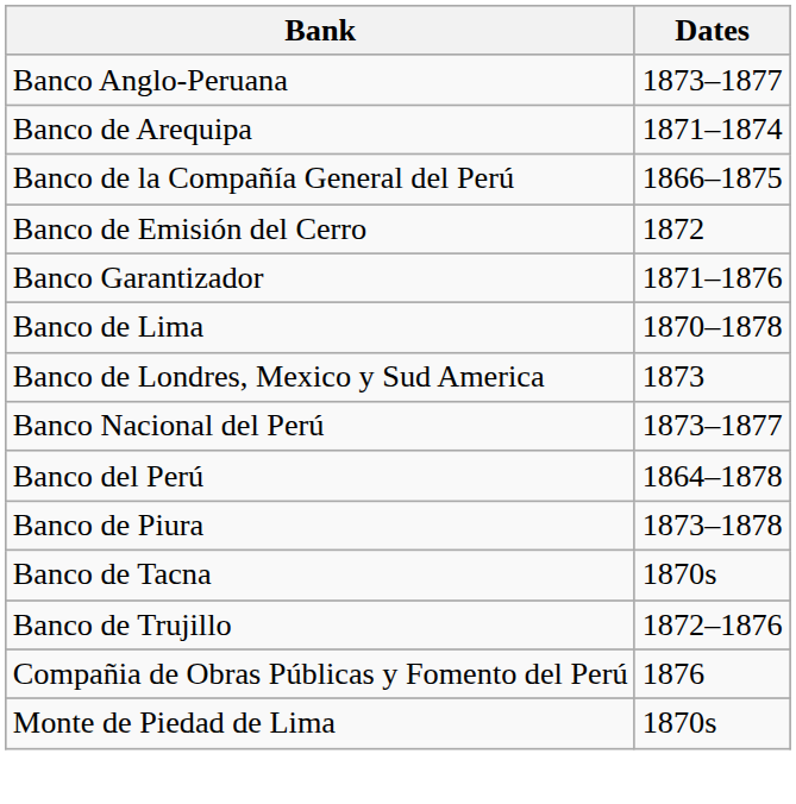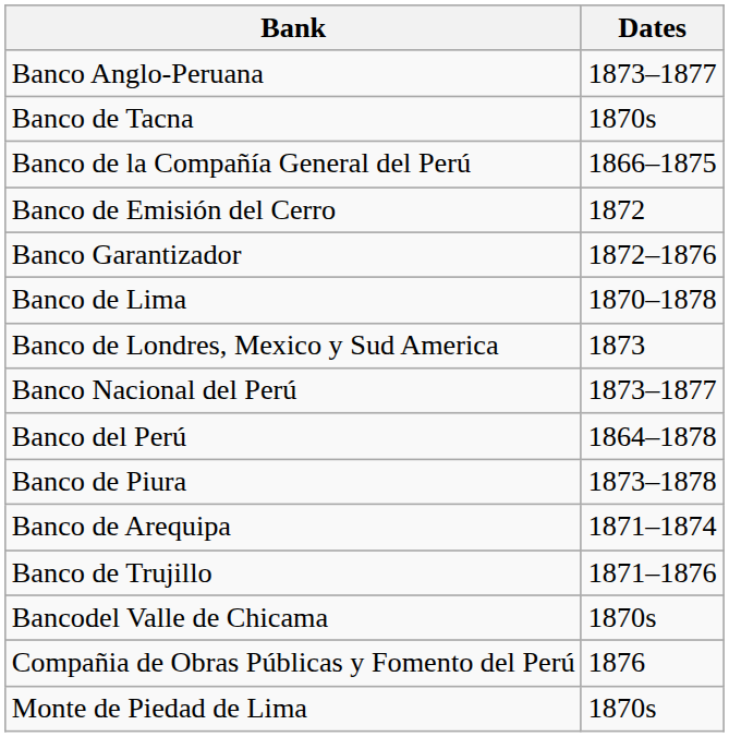 <table class="wikitable">
 <tr>
 <th>Bank</th>
 <th>Dates</th>
 </tr>
 <tr>
 <td>Banco Anglo-Peruana</td>
 <td>1873–1877</td>
 </tr>
 <tr>
-<td>Banco de Arequipa</td>
-<td>1871–1874</td>
+<td>Banco de Tacna</td>
+<td>1870s</td>
 </tr>
 <tr>
 <td>Banco de la Compañía General del Perú</td>
 <td>1866–1875</td>
 </tr>
 <tr>
 <td>Banco de Emisión del Cerro</td>
 <td>1872</td>
 </tr>
 <tr>
 <td>Banco Garantizador</td>
-<td>1871–1876</td>
+<td>1872–1876</td>
 </tr>
 <tr>
 <td>Banco de Lima</td>
 <td>1870–1878</td>
 </tr>
 <tr>
 <td>Banco de Londres, Mexico y Sud America</td>
 <td>1873</td>
 </tr>
 <tr>
 <td>Banco Nacional del Perú</td>
 <td>1873–1877</td>
 </tr>
 <tr>
 <td>Banco del Perú</td>
 <td>1864–1878</td>
 </tr>
 <tr>
 <td>Banco de Piura</td>
 <td>1873–1878</td>
 </tr>
 <tr>
-<td>Banco de Tacna</td>
-<td>1870s</td>
+<td>Banco de Arequipa</td>
+<td>1871–1874</td>
 </tr>
 <tr>
 <td>Banco de Trujillo</td>
-<td>1872–1876</td>
+<td>1871–1876</td>
+</tr>
+<tr>
+<td>Bancodel Valle de Chicama</td>
+<td>1870s</td>
 </tr>
 <tr>
 <td>Compañia de Obras Públicas y Fomento del Perú</td>
 <td>1876</td>
 </tr>
 <tr>
 <td>Monte de Piedad de Lima</td>
 <td>1870s</td>
 </tr>
 </table>
